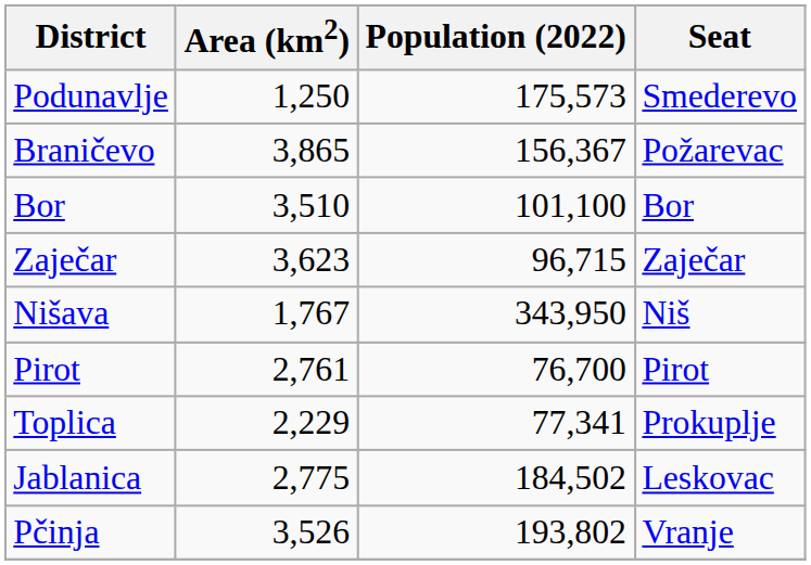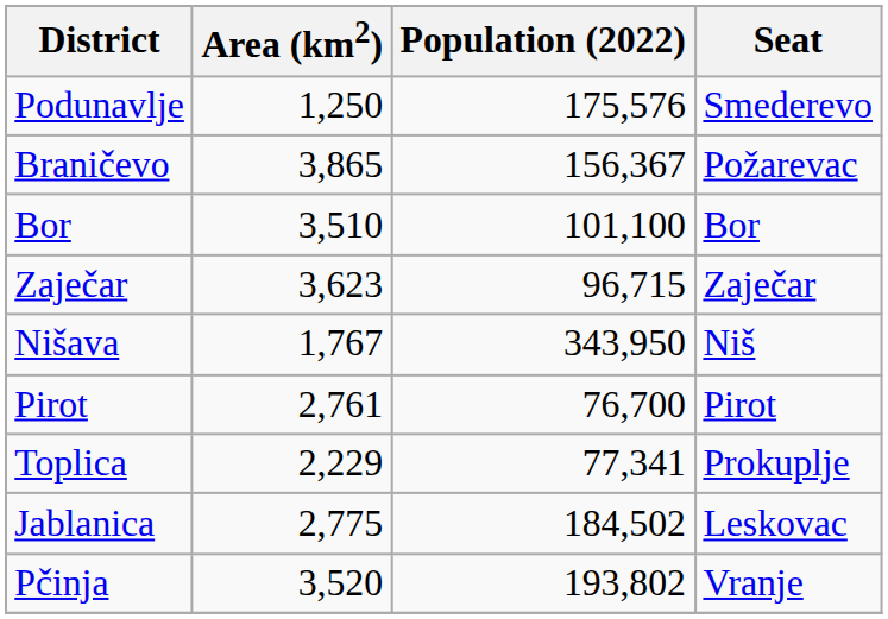 <table class="wikitable sortable" style="text-align:right">
 <tr>
 <th>District</th>
 <th>Area (km<sup>2</sup>)</th>
 <th>Population (2022)</th>
 <th>Seat</th>
 </tr>
 <tr>
 <td style="text-align:left"><a href='#'>Podunavlje</a></td>
 <td>1,250</td>
-<td>175,573</td>
+<td>175,576</td>
 <td style="text-align:left"><a href='#'>Smederevo</a></td>
 </tr>
 <tr>
 <td style="text-align:left"><a href='#'>Braničevo</a></td>
 <td>3,865</td>
 <td>156,367</td>
 <td style="text-align:left"><a href='#'>Požarevac</a></td>
 </tr>
 <tr>
 <td style="text-align:left"><a href='#'>Bor</a></td>
 <td>3,510</td>
 <td>101,100</td>
 <td style="text-align:left"><a href='#'>Bor</a></td>
 </tr>
 <tr>
 <td style="text-align:left"><a href='#'>Zaječar</a></td>
 <td>3,623</td>
 <td>96,715</td>
 <td style="text-align:left"><a href='#'>Zaječar</a></td>
 </tr>
 <tr>
 <td style="text-align:left"><a href='#'>Nišava</a></td>
 <td>1,767</td>
 <td>343,950</td>
 <td style="text-align:left"><a href='#'>Niš</a></td>
 </tr>
 <tr>
 <td style="text-align:left"><a href='#'>Pirot</a></td>
 <td>2,761</td>
 <td>76,700</td>
 <td style="text-align:left"><a href='#'>Pirot</a></td>
 </tr>
 <tr>
 <td style="text-align:left"><a href='#'>Toplica</a></td>
 <td>2,229</td>
 <td>77,341</td>
 <td style="text-align:left"><a href='#'>Prokuplje</a></td>
 </tr>
 <tr>
 <td style="text-align:left"><a href='#'>Jablanica</a></td>
 <td>2,775</td>
 <td>184,502</td>
 <td style="text-align:left"><a href='#'>Leskovac</a></td>
 </tr>
 <tr>
 <td style="text-align:left"><a href='#'>Pčinja</a></td>
-<td>3,526</td>
+<td>3,520</td>
 <td>193,802</td>
 <td style="text-align:left"><a href='#'>Vranje</a></td>
 </tr>
 <tr>
 </tr>
 </table>
